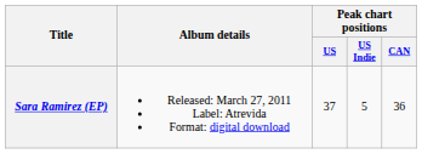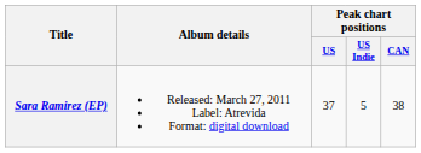 <table class="wikitable plainrowheaders" style="text-align:center;" border="1">
 <tr>
 <th scope="col" rowspan="2" style="width:9em;">Title</th>
 <th scope="col" rowspan="2" style="width:16em;">Album details</th>
 <th scope="col" colspan="3">Peak chart positions</th>
 </tr>
 <tr>
 <th scope="col" style="width:3em;font-size:85%;"><a href='#'>US</a><br></th>
 <th scope="col" style="width:3em;font-size:85%;"><a href='#'>US<br>Indie</a><br></th>
 <th scope="col" style="width:3em;font-size:85%;"><a href='#'>CAN</a><br></th>
 </tr>
 <tr>
 <th scope="row"><em><a href='#'>Sara Ramirez (EP)</a></em></th>
 <td><br><ul><li>Released: March 27, 2011</li><li>Label: Atrevida</li><li>Format: <a href='#'>digital download</a></li></ul></td>
 <td>37</td>
 <td>5</td>
-<td>36</td>
+<td>38</td>
 </tr>
 </table>
